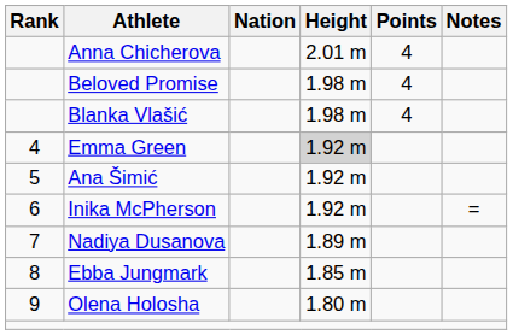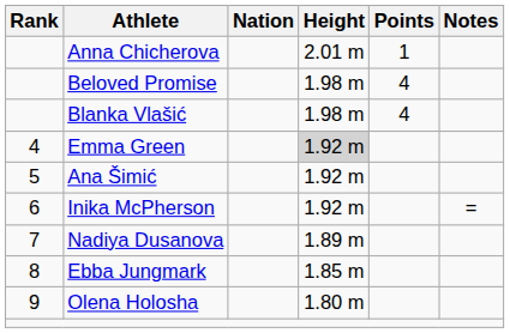 <table class="wikitable mw-datatable sortable" style="text-align:center;">
 <tr>
 <th>Rank</th>
 <th>Athlete</th>
 <th>Nation</th>
 <th>Height</th>
 <th>Points</th>
 <th>Notes</th>
 </tr>
 <tr>
 <td></td>
 <td align=left><a href='#'>Anna Chicherova</a></td>
 <td align=left></td>
 <td>2.01 m</td>
-<td>4</td>
+<td>1</td>
 <td></td>
 </tr>
 <tr>
 <td></td>
 <td align=left><a href='#'>Beloved Promise</a></td>
 <td align=left></td>
 <td>1.98 m</td>
 <td>4</td>
 <td></td>
 </tr>
 <tr>
 <td></td>
 <td align=left><a href='#'>Blanka Vlašić</a></td>
 <td align=left></td>
 <td>1.98 m</td>
 <td>4</td>
 <td></td>
 </tr>
 <tr>
 <td>4</td>
 <td align=left><a href='#'>Emma Green</a></td>
 <td align=left></td>
 <td style="background: lightgrey;">1.92 m</td>
 <td></td>
 <td></td>
 </tr>
 <tr>
 <td>5</td>
 <td align=left><a href='#'>Ana Šimić</a></td>
 <td align=left></td>
 <td>1.92 m</td>
 <td></td>
 <td></td>
 </tr>
 <tr>
 <td>6</td>
 <td align=left><a href='#'>Inika McPherson</a></td>
 <td align=left></td>
 <td>1.92 m</td>
 <td></td>
 <td>=</td>
 </tr>
 <tr>
 <td>7</td>
 <td align=left><a href='#'>Nadiya Dusanova</a></td>
 <td align=left></td>
 <td>1.89 m</td>
 <td></td>
 <td></td>
 </tr>
 <tr>
 <td>8</td>
 <td align=left><a href='#'>Ebba Jungmark</a></td>
 <td align=left></td>
 <td>1.85 m</td>
 <td></td>
 <td></td>
 </tr>
 <tr>
 <td>9</td>
 <td align=left><a href='#'>Olena Holosha</a></td>
 <td align=left></td>
 <td>1.80 m</td>
 <td></td>
 <td></td>
 </tr>
 <tr class="sortbottom">
 <td colspan=6></td>
 </tr>
 </table>
